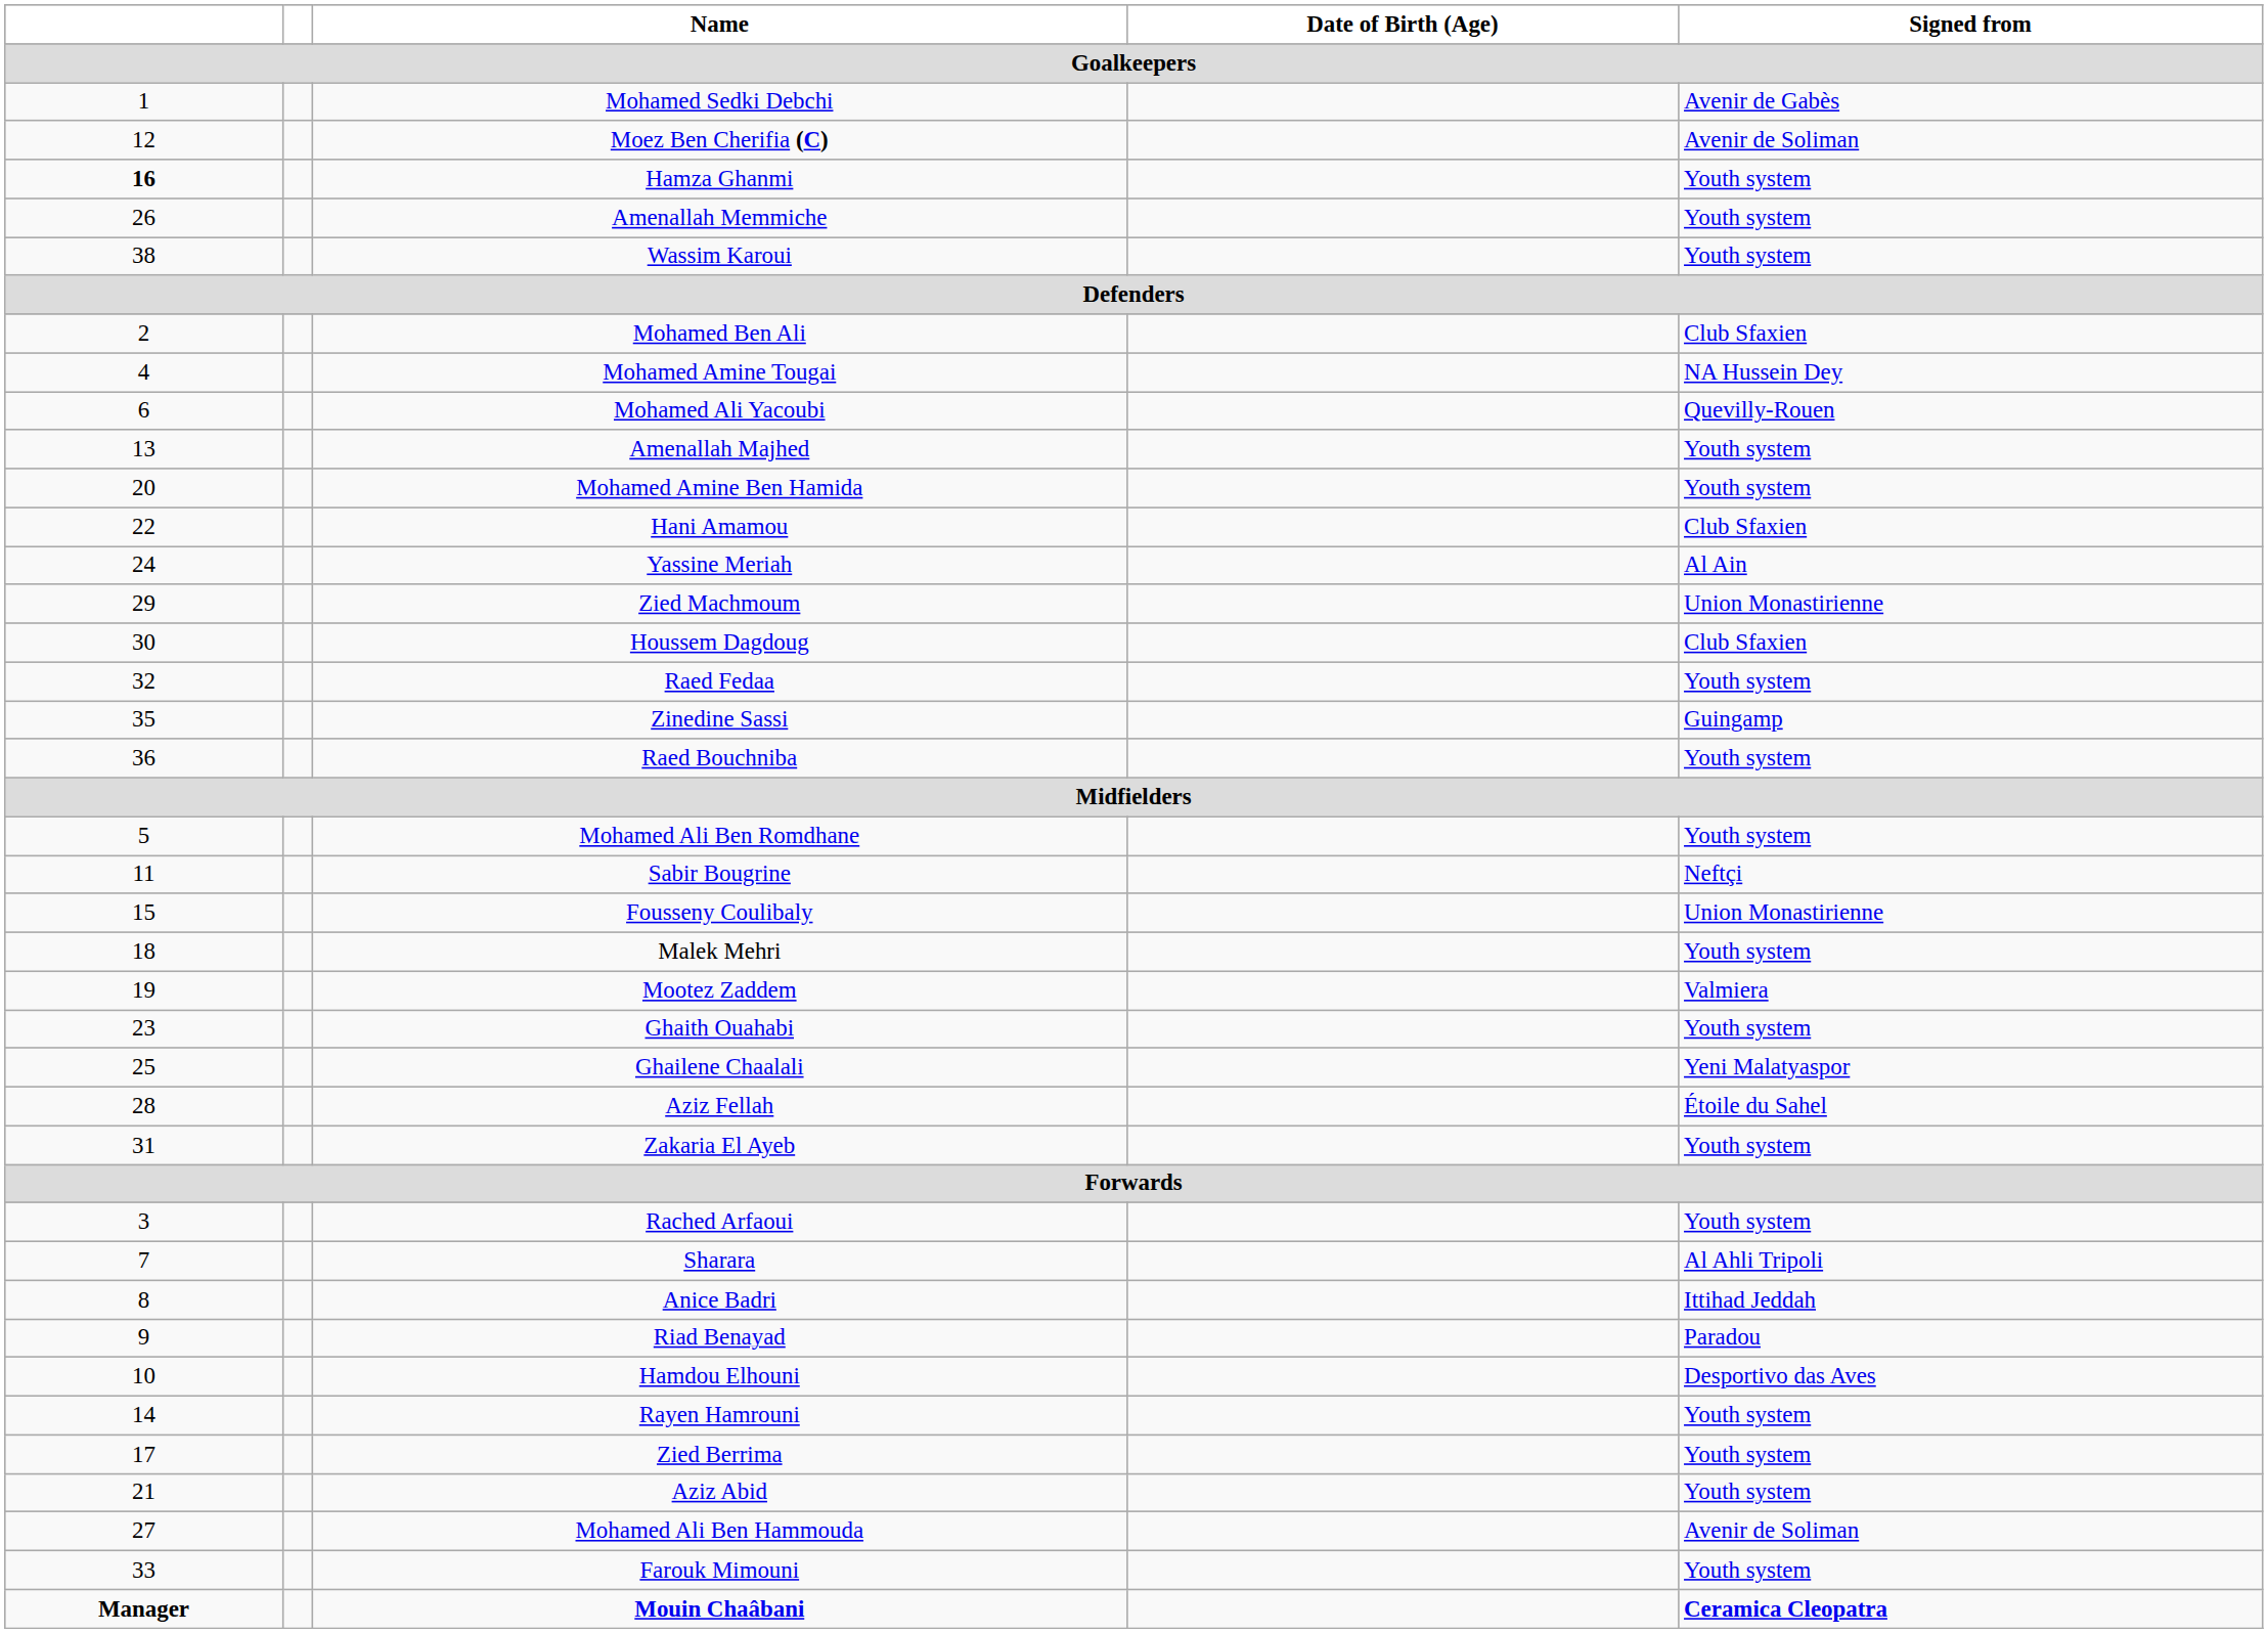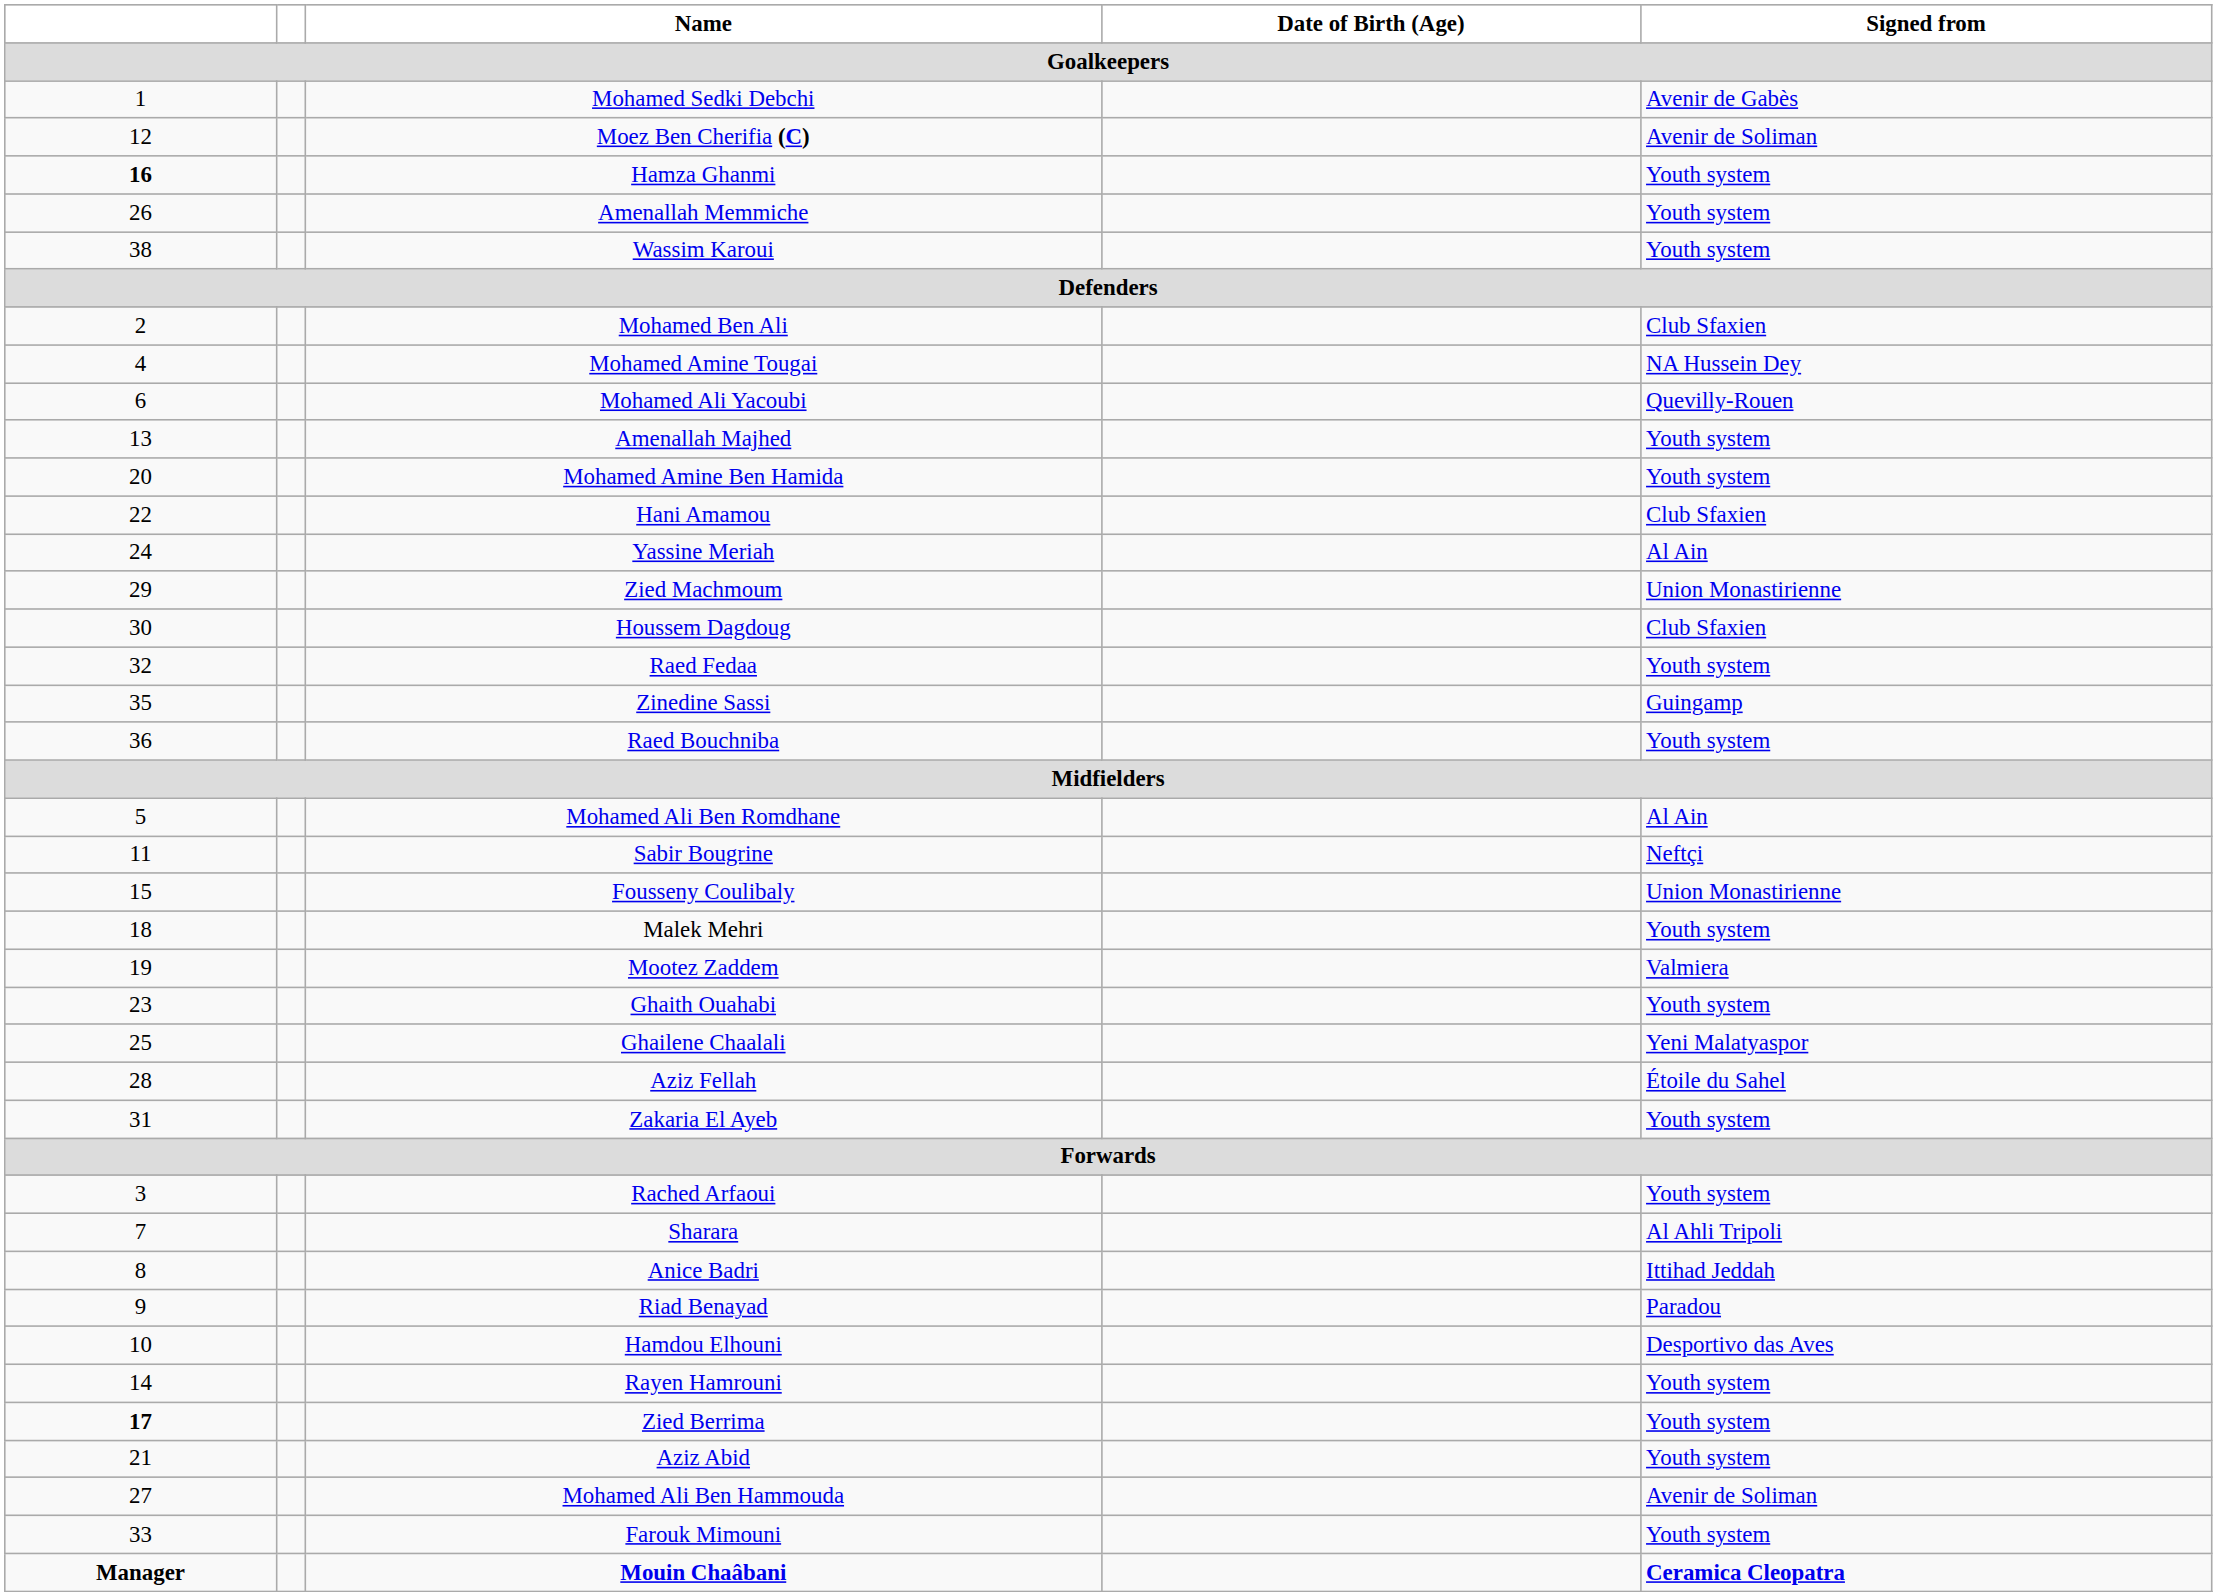 <table class="wikitable" style="text-align:center; font-size:90%; width:70%">
 <tr>
 <th style="background:white; color:black; text-align:center;"></th>
 <th style="background:white; color:black; text-align:center;"></th>
 <th style="background:white; color:black; text-align:center;">Name</th>
 <th style="background:white; color:black; text-align:center;">Date of Birth (Age)</th>
 <th style="background:white; color:black; text-align:center;">Signed from</th>
 </tr>
 <tr>
 <th colspan=10 style="background:#DCDCDC; text-align:center;">Goalkeepers</th>
 </tr>
 <tr>
 <td>1</td>
 <td></td>
 <td><a href='#'>Mohamed Sedki Debchi</a></td>
 <td></td>
 <td style="text-align:left"> <a href='#'>Avenir de Gabès</a></td>
 </tr>
 <tr>
 <td>12</td>
 <td></td>
 <td><a href='#'>Moez Ben Cherifia</a> <strong>(<a href='#'>C</a>)</strong></td>
 <td></td>
 <td style="text-align:left"> <a href='#'>Avenir de Soliman</a></td>
 </tr>
 <tr>
 <td><strong>16</strong></td>
 <td></td>
 <td><a href='#'>Hamza Ghanmi</a></td>
 <td></td>
 <td style="text-align:left"> <a href='#'>Youth system</a></td>
 </tr>
 <tr>
 <td>26</td>
 <td></td>
 <td><a href='#'>Amenallah Memmiche</a></td>
 <td></td>
 <td style="text-align:left"> <a href='#'>Youth system</a></td>
 </tr>
 <tr>
 <td>38</td>
 <td></td>
 <td><a href='#'>Wassim Karoui</a></td>
 <td></td>
 <td style="text-align:left"> <a href='#'>Youth system</a></td>
 </tr>
 <tr>
 <th colspan=10 style="background:#DCDCDC; text-align:center;">Defenders</th>
 </tr>
 <tr>
 <td>2</td>
 <td></td>
 <td><a href='#'>Mohamed Ben Ali</a></td>
 <td></td>
 <td style="text-align:left"> <a href='#'>Club Sfaxien</a></td>
 </tr>
 <tr>
 <td>4</td>
 <td></td>
 <td><a href='#'>Mohamed Amine Tougai</a></td>
 <td></td>
 <td style="text-align:left"> <a href='#'>NA Hussein Dey</a></td>
 </tr>
 <tr>
 <td>6</td>
 <td></td>
 <td><a href='#'>Mohamed Ali Yacoubi</a></td>
 <td></td>
 <td style="text-align:left"> <a href='#'>Quevilly-Rouen</a></td>
 </tr>
 <tr>
 <td>13</td>
 <td></td>
 <td><a href='#'>Amenallah Majhed</a></td>
 <td></td>
 <td style="text-align:left"> <a href='#'>Youth system</a></td>
 </tr>
 <tr>
 <td>20</td>
 <td></td>
 <td><a href='#'>Mohamed Amine Ben Hamida</a></td>
 <td></td>
 <td style="text-align:left"> <a href='#'>Youth system</a></td>
 </tr>
 <tr>
 <td>22</td>
 <td></td>
 <td><a href='#'>Hani Amamou</a></td>
 <td></td>
 <td style="text-align:left"> <a href='#'>Club Sfaxien</a></td>
 </tr>
 <tr>
 <td>24</td>
 <td></td>
 <td><a href='#'>Yassine Meriah</a></td>
 <td></td>
 <td style="text-align:left"> <a href='#'>Al Ain</a></td>
 </tr>
 <tr>
 <td>29</td>
 <td></td>
 <td><a href='#'>Zied Machmoum</a></td>
 <td></td>
 <td style="text-align:left"> <a href='#'>Union Monastirienne</a></td>
 </tr>
 <tr>
 <td>30</td>
 <td></td>
 <td><a href='#'>Houssem Dagdoug</a></td>
 <td></td>
 <td style="text-align:left"> <a href='#'>Club Sfaxien</a></td>
 </tr>
 <tr>
 <td>32</td>
 <td></td>
 <td><a href='#'>Raed Fedaa</a></td>
 <td></td>
 <td style="text-align:left"> <a href='#'>Youth system</a></td>
 </tr>
 <tr>
 <td>35</td>
 <td></td>
 <td><a href='#'>Zinedine Sassi</a></td>
 <td></td>
 <td style="text-align:left"> <a href='#'>Guingamp</a></td>
 </tr>
 <tr>
 <td>36</td>
 <td></td>
 <td><a href='#'>Raed Bouchniba</a></td>
 <td></td>
 <td style="text-align:left"> <a href='#'>Youth system</a></td>
 </tr>
 <tr>
 <th colspan=10 style="background:#DCDCDC; text-align:center;">Midfielders</th>
 </tr>
 <tr>
 <td>5</td>
 <td></td>
 <td><a href='#'>Mohamed Ali Ben Romdhane</a></td>
 <td></td>
-<td style="text-align:left"> <a href='#'>Youth system</a></td>
+<td style="text-align:left"> <a href='#'>Al Ain</a></td>
 </tr>
 <tr>
 <td>11</td>
 <td></td>
 <td><a href='#'>Sabir Bougrine</a></td>
 <td></td>
 <td style="text-align:left"> <a href='#'>Neftçi</a></td>
 </tr>
 <tr>
 <td>15</td>
 <td></td>
 <td><a href='#'>Fousseny Coulibaly</a></td>
 <td></td>
 <td style="text-align:left"> <a href='#'>Union Monastirienne</a></td>
 </tr>
 <tr>
 <td>18</td>
 <td></td>
 <td>Malek Mehri</td>
 <td></td>
 <td style="text-align:left"> <a href='#'>Youth system</a></td>
 </tr>
 <tr>
 <td>19</td>
 <td></td>
 <td><a href='#'>Mootez Zaddem</a></td>
 <td></td>
 <td style="text-align:left"> <a href='#'>Valmiera</a></td>
 </tr>
 <tr>
 <td>23</td>
 <td></td>
 <td><a href='#'>Ghaith Ouahabi</a></td>
 <td></td>
 <td style="text-align:left"> <a href='#'>Youth system</a></td>
 </tr>
 <tr>
 <td>25</td>
 <td></td>
 <td><a href='#'>Ghailene Chaalali</a></td>
 <td></td>
 <td style="text-align:left"> <a href='#'>Yeni Malatyaspor</a></td>
 </tr>
 <tr>
 <td>28</td>
 <td></td>
 <td><a href='#'>Aziz Fellah</a></td>
 <td></td>
 <td style="text-align:left"> <a href='#'>Étoile du Sahel</a></td>
 </tr>
 <tr>
 <td>31</td>
 <td></td>
 <td><a href='#'>Zakaria El Ayeb</a></td>
 <td></td>
 <td style="text-align:left"> <a href='#'>Youth system</a></td>
 </tr>
 <tr>
 <th colspan=10 style="background:#DCDCDC; text-align:center;">Forwards</th>
 </tr>
 <tr>
 <td>3</td>
 <td></td>
 <td><a href='#'>Rached Arfaoui</a></td>
 <td></td>
 <td style="text-align:left"> <a href='#'>Youth system</a></td>
 </tr>
 <tr>
 <td>7</td>
 <td></td>
 <td><a href='#'>Sharara</a></td>
 <td></td>
 <td style="text-align:left"> <a href='#'>Al Ahli Tripoli</a></td>
 </tr>
 <tr>
 <td>8</td>
 <td></td>
 <td><a href='#'>Anice Badri</a></td>
 <td></td>
 <td style="text-align:left"> <a href='#'>Ittihad Jeddah</a></td>
 </tr>
 <tr>
 <td>9</td>
 <td></td>
 <td><a href='#'>Riad Benayad</a></td>
 <td></td>
 <td style="text-align:left"> <a href='#'>Paradou</a></td>
 </tr>
 <tr>
 <td>10</td>
 <td></td>
 <td><a href='#'>Hamdou Elhouni</a></td>
 <td></td>
 <td style="text-align:left"> <a href='#'>Desportivo das Aves</a></td>
 </tr>
 <tr>
 <td>14</td>
 <td></td>
 <td><a href='#'>Rayen Hamrouni</a></td>
 <td></td>
 <td style="text-align:left"> <a href='#'>Youth system</a></td>
 </tr>
 <tr>
-<td>17</td>
+<td><strong>17</strong></td>
 <td></td>
 <td><a href='#'>Zied Berrima</a></td>
 <td></td>
 <td style="text-align:left"> <a href='#'>Youth system</a></td>
 </tr>
 <tr>
 <td>21</td>
 <td></td>
 <td><a href='#'>Aziz Abid</a></td>
 <td></td>
 <td style="text-align:left"> <a href='#'>Youth system</a></td>
 </tr>
 <tr>
 <td>27</td>
 <td></td>
 <td><a href='#'>Mohamed Ali Ben Hammouda</a></td>
 <td></td>
 <td style="text-align:left"> <a href='#'>Avenir de Soliman</a></td>
 </tr>
 <tr>
 <td>33</td>
 <td></td>
 <td><a href='#'>Farouk Mimouni</a></td>
 <td></td>
 <td style="text-align:left"> <a href='#'>Youth system</a></td>
 </tr>
 <tr>
 <td><strong>Manager</strong></td>
 <td></td>
 <td><strong><a href='#'>Mouin Chaâbani</a></strong></td>
 <td><strong></strong></td>
 <td style="text-align:left"> <strong><a href='#'>Ceramica Cleopatra</a></strong></td>
 </tr>
 <tr>
 </tr>
 </table>
